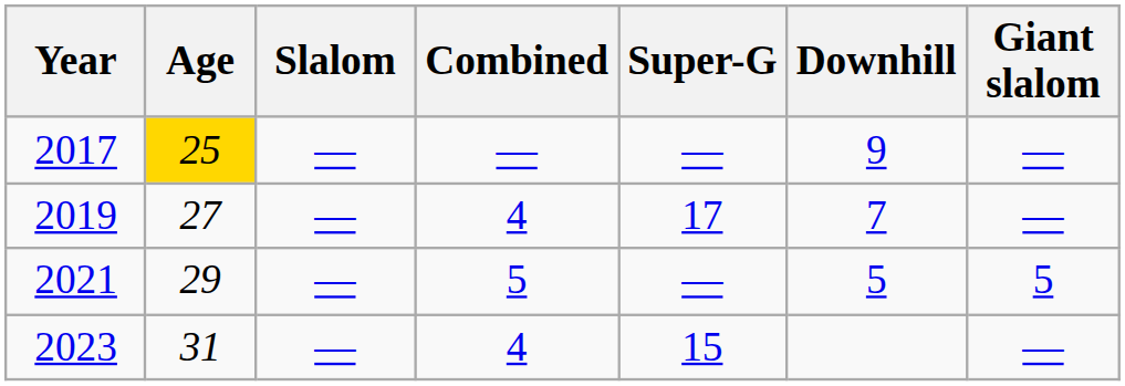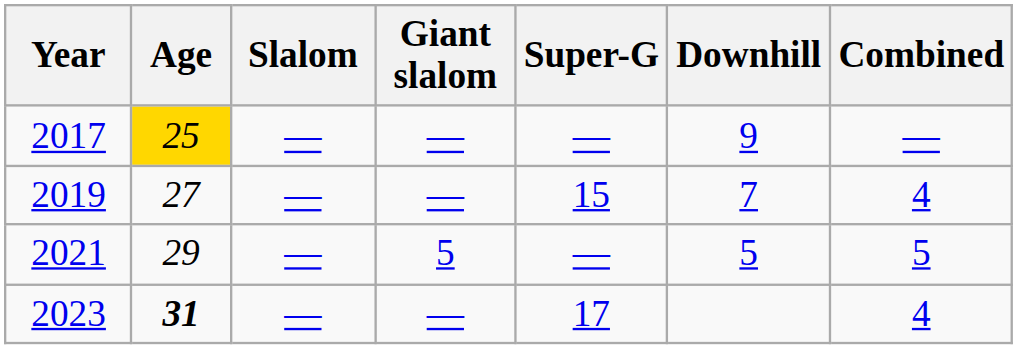 <table class=wikitable style="text-align:center">
 <tr>
 <th>  Year  </th>
 <th> Age </th>
 <th> Slalom </th>
-<th>Combined</th>
+<th> Giant <br> slalom </th>
 <th>Super-G</th>
 <th>Downhill</th>
-<th> Giant <br> slalom </th>
+<th>Combined</th>
 </tr>
 <tr>
 <td><a href='#'>2017</a></td>
 <td style="background: gold;"><em>25</em></td>
 <td><a href='#'>—</a></td>
 <td><a href='#'>—</a></td>
 <td><a href='#'>—</a></td>
 <td><a href='#'>9</a></td>
 <td><a href='#'>—</a></td>
 </tr>
 <tr>
 <td><a href='#'>2019</a></td>
 <td><em>27</em></td>
 <td><a href='#'>—</a></td>
+<td><a href='#'>—</a></td>
+<td><a href='#'>15</a></td>
+<td><a href='#'>7</a></td>
 <td><a href='#'>4</a></td>
-<td><a href='#'>17</a></td>
-<td><a href='#'>7</a></td>
-<td><a href='#'>—</a></td>
 </tr>
 <tr>
 <td><a href='#'>2021</a></td>
 <td><em>29</em></td>
 <td><a href='#'>—</a></td>
 <td><a href='#'>5</a></td>
 <td><a href='#'>—</a></td>
 <td><a href='#'>5</a></td>
 <td><a href='#'>5</a></td>
 </tr>
 <tr>
 <td><a href='#'>2023</a></td>
-<td><em>31</em></td>
+<td><strong><em>31</em></strong></td>
 <td><a href='#'>—</a></td>
+<td><a href='#'>—</a></td>
+<td><a href='#'>17</a></td>
+<td><a href='#'></a></td>
 <td><a href='#'>4</a></td>
-<td><a href='#'>15</a></td>
-<td><a href='#'></a></td>
-<td><a href='#'>—</a></td>
 </tr>
 </table>
